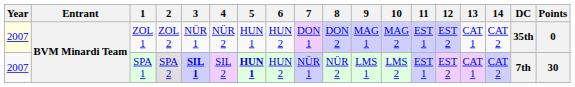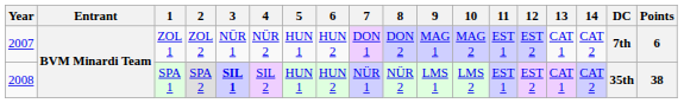 <table class="wikitable" style="text-align:center; font-size:85%">
 <tr>
 <th>Year</th>
 <th>Entrant</th>
 <th>1</th>
 <th>2</th>
 <th>3</th>
 <th>4</th>
 <th>5</th>
 <th>6</th>
 <th>7</th>
 <th>8</th>
 <th>9</th>
 <th>10</th>
 <th>11</th>
 <th>12</th>
 <th>13</th>
 <th>14</th>
 <th>DC</th>
 <th>Points</th>
 </tr>
 <tr>
-<td style="background: lightyellow;"><a href='#'>2007</a></td>
+<td><a href='#'>2007</a></td>
 <th rowspan="2" nowrap>BVM Minardi Team</th>
 <td style="background:#;"><a href='#'>ZOL<br>1</a><br></td>
 <td style="background:#;"><a href='#'>ZOL<br>2</a><br></td>
 <td style="background:#;"><a href='#'>NÜR<br>1</a><br></td>
 <td style="background:#;"><a href='#'>NÜR<br>2</a><br></td>
 <td style="background:#;"><a href='#'>HUN<br>1</a><br></td>
 <td style="background:#;"><a href='#'>HUN<br>2</a><br></td>
 <td style="background:#efcfff;"><a href='#'>DON<br>1</a><br></td>
 <td style="background:#cfcfff;"><a href='#'>DON<br>2</a><br></td>
 <td style="background:#cfcfff;"><a href='#'>MAG<br>1</a><br></td>
 <td style="background:#cfcfff;"><a href='#'>MAG<br>2</a><br></td>
 <td style="background:#cfcfff;"><a href='#'>EST<br>1</a><br></td>
 <td style="background:#cfcfff;"><a href='#'>EST<br>2</a><br></td>
 <td style="background:#;"><a href='#'>CAT<br>1</a><br></td>
 <td style="background:#;"><a href='#'>CAT<br>2</a><br></td>
-<th>35th</th>
-<th>0</th>
+<th>7th</th>
+<th>6</th>
 </tr>
 <tr>
-<td><a href='#'>2007</a></td>
+<td><a href='#'>2008</a></td>
 <td style="background:#dfffdf;"><a href='#'>SPA<br>1</a><br></td>
 <td style="background:#dfdfdf;"><a href='#'>SPA<br>2</a><br></td>
 <td style="background:#cfcfff;"><strong><a href='#'>SIL<br>1</a><br></strong></td>
 <td style="background:#efcfff;"><a href='#'>SIL<br>2</a><br></td>
-<td style="background:#dfffdf;"><strong><a href='#'>HUN<br>1</a><br></strong></td>
+<td style="background:#dfffdf;"><a href='#'>HUN<br>1</a><br></td>
 <td style="background:#dfffdf;"><a href='#'>HUN<br>2</a><br></td>
 <td style="background:#cfcfff;"><a href='#'>NÜR<br>1</a><br></td>
 <td style="background:#dfffdf;"><a href='#'>NÜR<br>2</a><br></td>
 <td style="background:#dfffdf;"><a href='#'>LMS<br>1</a><br></td>
 <td style="background:#dfffdf;"><a href='#'>LMS<br>2</a><br></td>
 <td style="background:#cfcfff;"><a href='#'>EST<br>1</a><br></td>
 <td style="background:#efcfff;"><a href='#'>EST<br>2</a><br></td>
 <td style="background:#efcfff;"><a href='#'>CAT<br>1</a><br></td>
 <td style="background:#cfcfff;"><a href='#'>CAT<br>2</a><br></td>
-<th>7th</th>
-<th>30</th>
+<th>35th</th>
+<th>38</th>
 </tr>
 </table>
